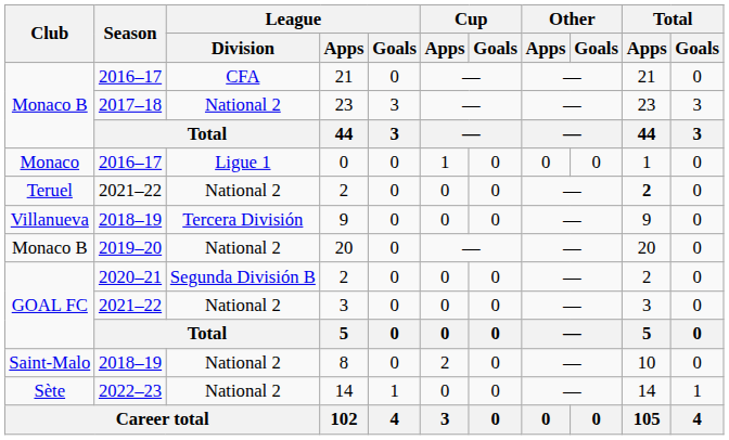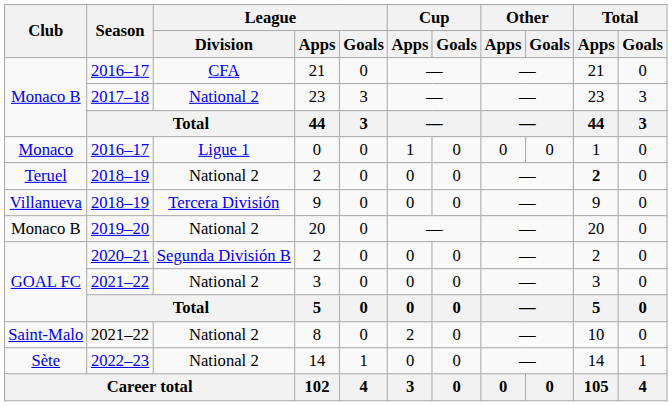 <table class="wikitable" style="text-align: center">
 <tr>
 <th rowspan="2">Club</th>
 <th rowspan="2">Season</th>
 <th colspan="3">League</th>
 <th colspan="2">Cup</th>
 <th colspan="2">Other</th>
 <th colspan="2">Total</th>
 </tr>
 <tr>
 <th>Division</th>
 <th>Apps</th>
 <th>Goals</th>
 <th>Apps</th>
 <th>Goals</th>
 <th>Apps</th>
 <th>Goals</th>
 <th>Apps</th>
 <th>Goals</th>
 </tr>
 <tr>
 <td rowspan="3"><a href='#'>Monaco B</a></td>
 <td><a href='#'>2016–17</a></td>
 <td><a href='#'>CFA</a></td>
 <td>21</td>
 <td>0</td>
 <td colspan="2">—</td>
 <td colspan="2">—</td>
 <td>21</td>
 <td>0</td>
 </tr>
 <tr>
 <td><a href='#'>2017–18</a></td>
 <td><a href='#'>National 2</a></td>
 <td>23</td>
 <td>3</td>
 <td colspan="2">—</td>
 <td colspan="2">—</td>
 <td>23</td>
 <td>3</td>
 </tr>
 <tr>
 <th colspan="2">Total</th>
 <th>44</th>
 <th>3</th>
 <th colspan="2">—</th>
 <th colspan="2">—</th>
 <th>44</th>
 <th>3</th>
 </tr>
 <tr>
 <td><a href='#'>Monaco</a></td>
 <td><a href='#'>2016–17</a></td>
 <td><a href='#'>Ligue 1</a></td>
 <td>0</td>
 <td>0</td>
 <td>1</td>
 <td>0</td>
 <td>0</td>
 <td>0</td>
 <td>1</td>
 <td>0</td>
 </tr>
 <tr>
 <td><a href='#'>Teruel</a></td>
-<td>2021–22</td>
+<td><a href='#'>2018–19</a></td>
 <td>National 2</td>
 <td>2</td>
 <td>0</td>
 <td>0</td>
 <td>0</td>
 <td colspan="2">—</td>
 <td><strong>2</strong></td>
 <td>0</td>
 </tr>
 <tr>
 <td><a href='#'>Villanueva</a></td>
 <td><a href='#'>2018–19</a></td>
 <td><a href='#'>Tercera División</a></td>
 <td>9</td>
 <td>0</td>
 <td>0</td>
 <td>0</td>
 <td colspan="2">—</td>
 <td>9</td>
 <td>0</td>
 </tr>
 <tr>
 <td>Monaco B</td>
 <td><a href='#'>2019–20</a></td>
 <td>National 2</td>
 <td>20</td>
 <td>0</td>
 <td colspan="2">—</td>
 <td colspan="2">—</td>
 <td>20</td>
 <td>0</td>
 </tr>
 <tr>
 <td rowspan="3"><a href='#'>GOAL FC</a></td>
 <td><a href='#'>2020–21</a></td>
 <td><a href='#'>Segunda División B</a></td>
 <td>2</td>
 <td>0</td>
 <td>0</td>
 <td>0</td>
 <td colspan="2">—</td>
 <td>2</td>
 <td>0</td>
 </tr>
 <tr>
 <td><a href='#'>2021–22</a></td>
 <td>National 2</td>
 <td>3</td>
 <td>0</td>
 <td>0</td>
 <td>0</td>
 <td colspan="2">—</td>
 <td>3</td>
 <td>0</td>
 </tr>
 <tr>
 <th colspan="2">Total</th>
 <th>5</th>
 <th>0</th>
 <th>0</th>
 <th>0</th>
 <th colspan="2">—</th>
 <th>5</th>
 <th>0</th>
 </tr>
 <tr>
 <td><a href='#'>Saint-Malo</a></td>
-<td><a href='#'>2018–19</a></td>
+<td>2021–22</td>
 <td>National 2</td>
 <td>8</td>
 <td>0</td>
 <td>2</td>
 <td>0</td>
 <td colspan="2">—</td>
 <td>10</td>
 <td>0</td>
 </tr>
 <tr>
 <td><a href='#'>Sète</a></td>
 <td><a href='#'>2022–23</a></td>
 <td>National 2</td>
 <td>14</td>
 <td>1</td>
 <td>0</td>
 <td>0</td>
 <td colspan="2">—</td>
 <td>14</td>
 <td>1</td>
 </tr>
 <tr>
 <th colspan="3">Career total</th>
 <th>102</th>
 <th>4</th>
 <th>3</th>
 <th>0</th>
 <th>0</th>
 <th>0</th>
 <th>105</th>
 <th>4</th>
 </tr>
 </table>
